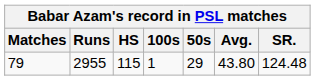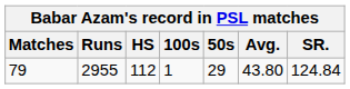 <table class="wikitable" style="float:right; margin-left:1em; width:30%;">
 <tr>
 <th colspan="7"><strong>Babar Azam's record in <a href='#'>PSL</a> matches</strong></th>
 </tr>
 <tr>
 <th>Matches</th>
 <th>Runs</th>
 <th>HS</th>
 <th>100s</th>
 <th>50s</th>
 <th>Avg.</th>
 <th>SR.</th>
 </tr>
 <tr>
 <td>79</td>
 <td>2955</td>
-<td>115</td>
+<td>112</td>
 <td>1</td>
 <td>29</td>
 <td>43.80</td>
-<td>124.48</td>
+<td>124.84</td>
 </tr>
 </table>
